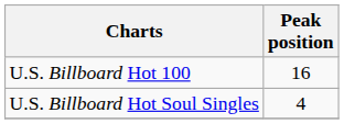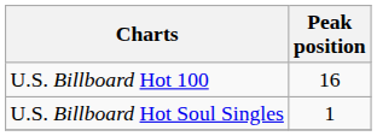 <table class="wikitable sortable">
 <tr>
 <th>Charts</th>
 <th>Peak<br>position</th>
 </tr>
 <tr>
 <td>U.S. <em>Billboard</em> <a href='#'>Hot 100</a></td>
 <td align="center">16</td>
 </tr>
 <tr>
 <td>U.S. <em>Billboard</em> <a href='#'>Hot Soul Singles</a></td>
-<td align="center">4</td>
+<td align="center">1</td>
 </tr>
 <tr>
 </tr>
 </table>
